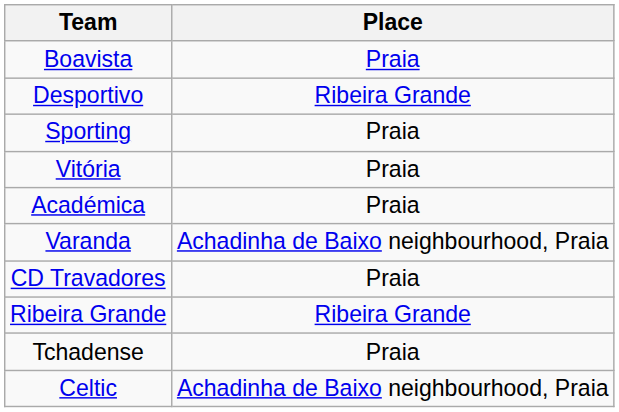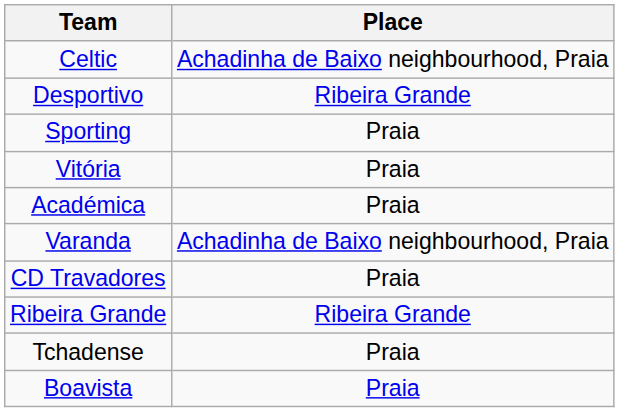 <table class="wikitable sortable" style="text-align: center;">
 <tr>
 <th>Team</th>
 <th>Place</th>
 </tr>
 <tr>
-<td><a href='#'>Boavista</a></td>
-<td><a href='#'>Praia</a></td>
+<td><a href='#'>Celtic</a></td>
+<td><a href='#'>Achadinha de Baixo</a> neighbourhood, Praia</td>
 </tr>
 <tr>
 <td><a href='#'>Desportivo</a></td>
 <td><a href='#'>Ribeira Grande</a></td>
 </tr>
 <tr>
 <td><a href='#'>Sporting</a></td>
 <td>Praia</td>
 </tr>
 <tr>
 <td><a href='#'>Vitória</a></td>
 <td>Praia</td>
 </tr>
 <tr>
 <td><a href='#'>Académica</a></td>
 <td>Praia</td>
 </tr>
 <tr>
 <td><a href='#'>Varanda</a></td>
 <td><a href='#'>Achadinha de Baixo</a> neighbourhood, Praia</td>
 </tr>
 <tr>
 <td><a href='#'>CD Travadores</a></td>
 <td>Praia</td>
 </tr>
 <tr>
 <td><a href='#'>Ribeira Grande</a></td>
 <td><a href='#'>Ribeira Grande</a></td>
 </tr>
 <tr>
 <td>Tchadense</td>
 <td>Praia</td>
 </tr>
 <tr>
-<td><a href='#'>Celtic</a></td>
-<td><a href='#'>Achadinha de Baixo</a> neighbourhood, Praia</td>
+<td><a href='#'>Boavista</a></td>
+<td><a href='#'>Praia</a></td>
 </tr>
 </table>
